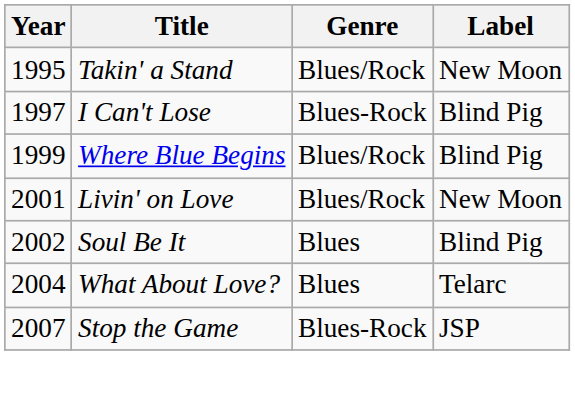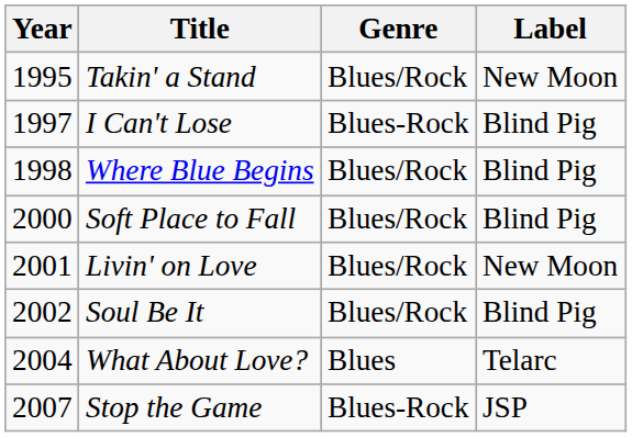 <table class="wikitable">
 <tr>
 <th>Year</th>
 <th>Title</th>
 <th>Genre</th>
 <th>Label</th>
 </tr>
 <tr>
 <td>1995</td>
 <td><em>Takin' a Stand</em></td>
 <td>Blues/Rock</td>
 <td>New Moon</td>
 </tr>
 <tr>
 <td>1997</td>
 <td><em>I Can't Lose</em></td>
 <td>Blues-Rock</td>
 <td>Blind Pig</td>
 </tr>
 <tr>
-<td>1999</td>
+<td>1998</td>
 <td><em><a href='#'>Where Blue Begins</a></em></td>
+<td>Blues/Rock</td>
+<td>Blind Pig</td>
+</tr>
+<tr>
+<td>2000</td>
+<td><em>Soft Place to Fall</em></td>
 <td>Blues/Rock</td>
 <td>Blind Pig</td>
 </tr>
 <tr>
 <td>2001</td>
 <td><em>Livin' on Love</em></td>
 <td>Blues/Rock</td>
 <td>New Moon</td>
 </tr>
 <tr>
 <td>2002</td>
 <td><em>Soul Be It</em></td>
-<td>Blues</td>
+<td>Blues/Rock</td>
 <td>Blind Pig</td>
 </tr>
 <tr>
 <td>2004</td>
 <td><em>What About Love?</em></td>
 <td>Blues</td>
 <td>Telarc</td>
 </tr>
 <tr>
 <td>2007</td>
 <td><em>Stop the Game</em></td>
 <td>Blues-Rock</td>
 <td>JSP</td>
 </tr>
 </table>
